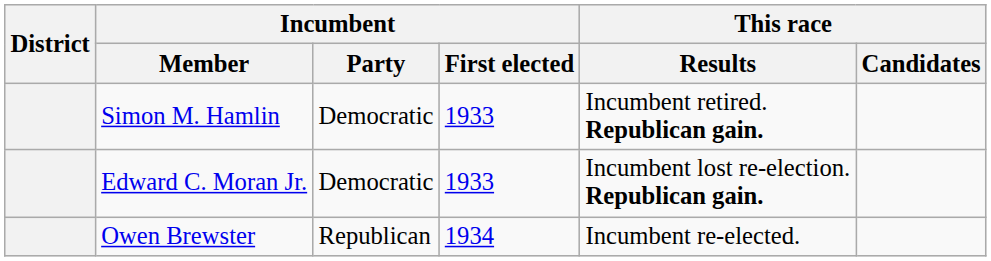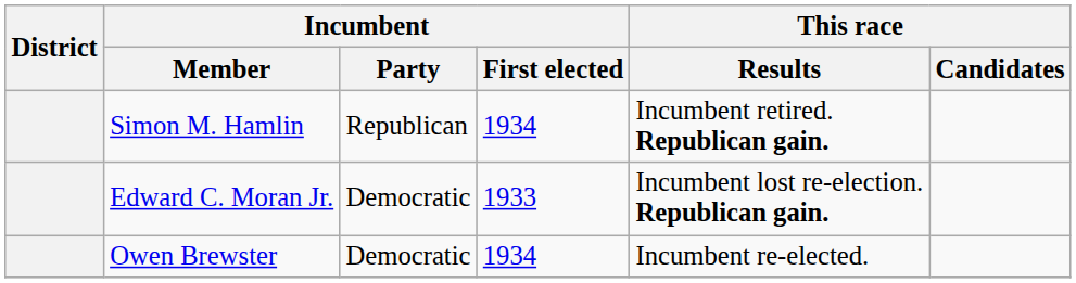 <table class=wikitable>
 <tr>
 <th rowspan=2>District</th>
 <th colspan=3>Incumbent</th>
 <th colspan=2>This race</th>
 </tr>
 <tr>
 <th>Member</th>
 <th>Party</th>
 <th>First elected</th>
 <th>Results</th>
 <th>Candidates</th>
 </tr>
 <tr>
 <th></th>
 <td><a href='#'>Simon M. Hamlin</a></td>
-<td>Democratic</td>
-<td><a href='#'>1933</a></td>
+<td>Republican</td>
+<td><a href='#'>1934</a></td>
 <td>Incumbent retired.<br><strong>Republican gain.</strong></td>
 <td nowrap></td>
 </tr>
 <tr>
 <th></th>
 <td><a href='#'>Edward C. Moran Jr.</a></td>
 <td>Democratic</td>
 <td><a href='#'>1933</a></td>
 <td>Incumbent lost re-election.<br><strong>Republican gain.</strong></td>
 <td nowrap></td>
 </tr>
 <tr>
 <th></th>
 <td><a href='#'>Owen Brewster</a></td>
-<td>Republican</td>
+<td>Democratic</td>
 <td><a href='#'>1934</a></td>
 <td>Incumbent re-elected.</td>
 <td nowrap></td>
 </tr>
 </table>
